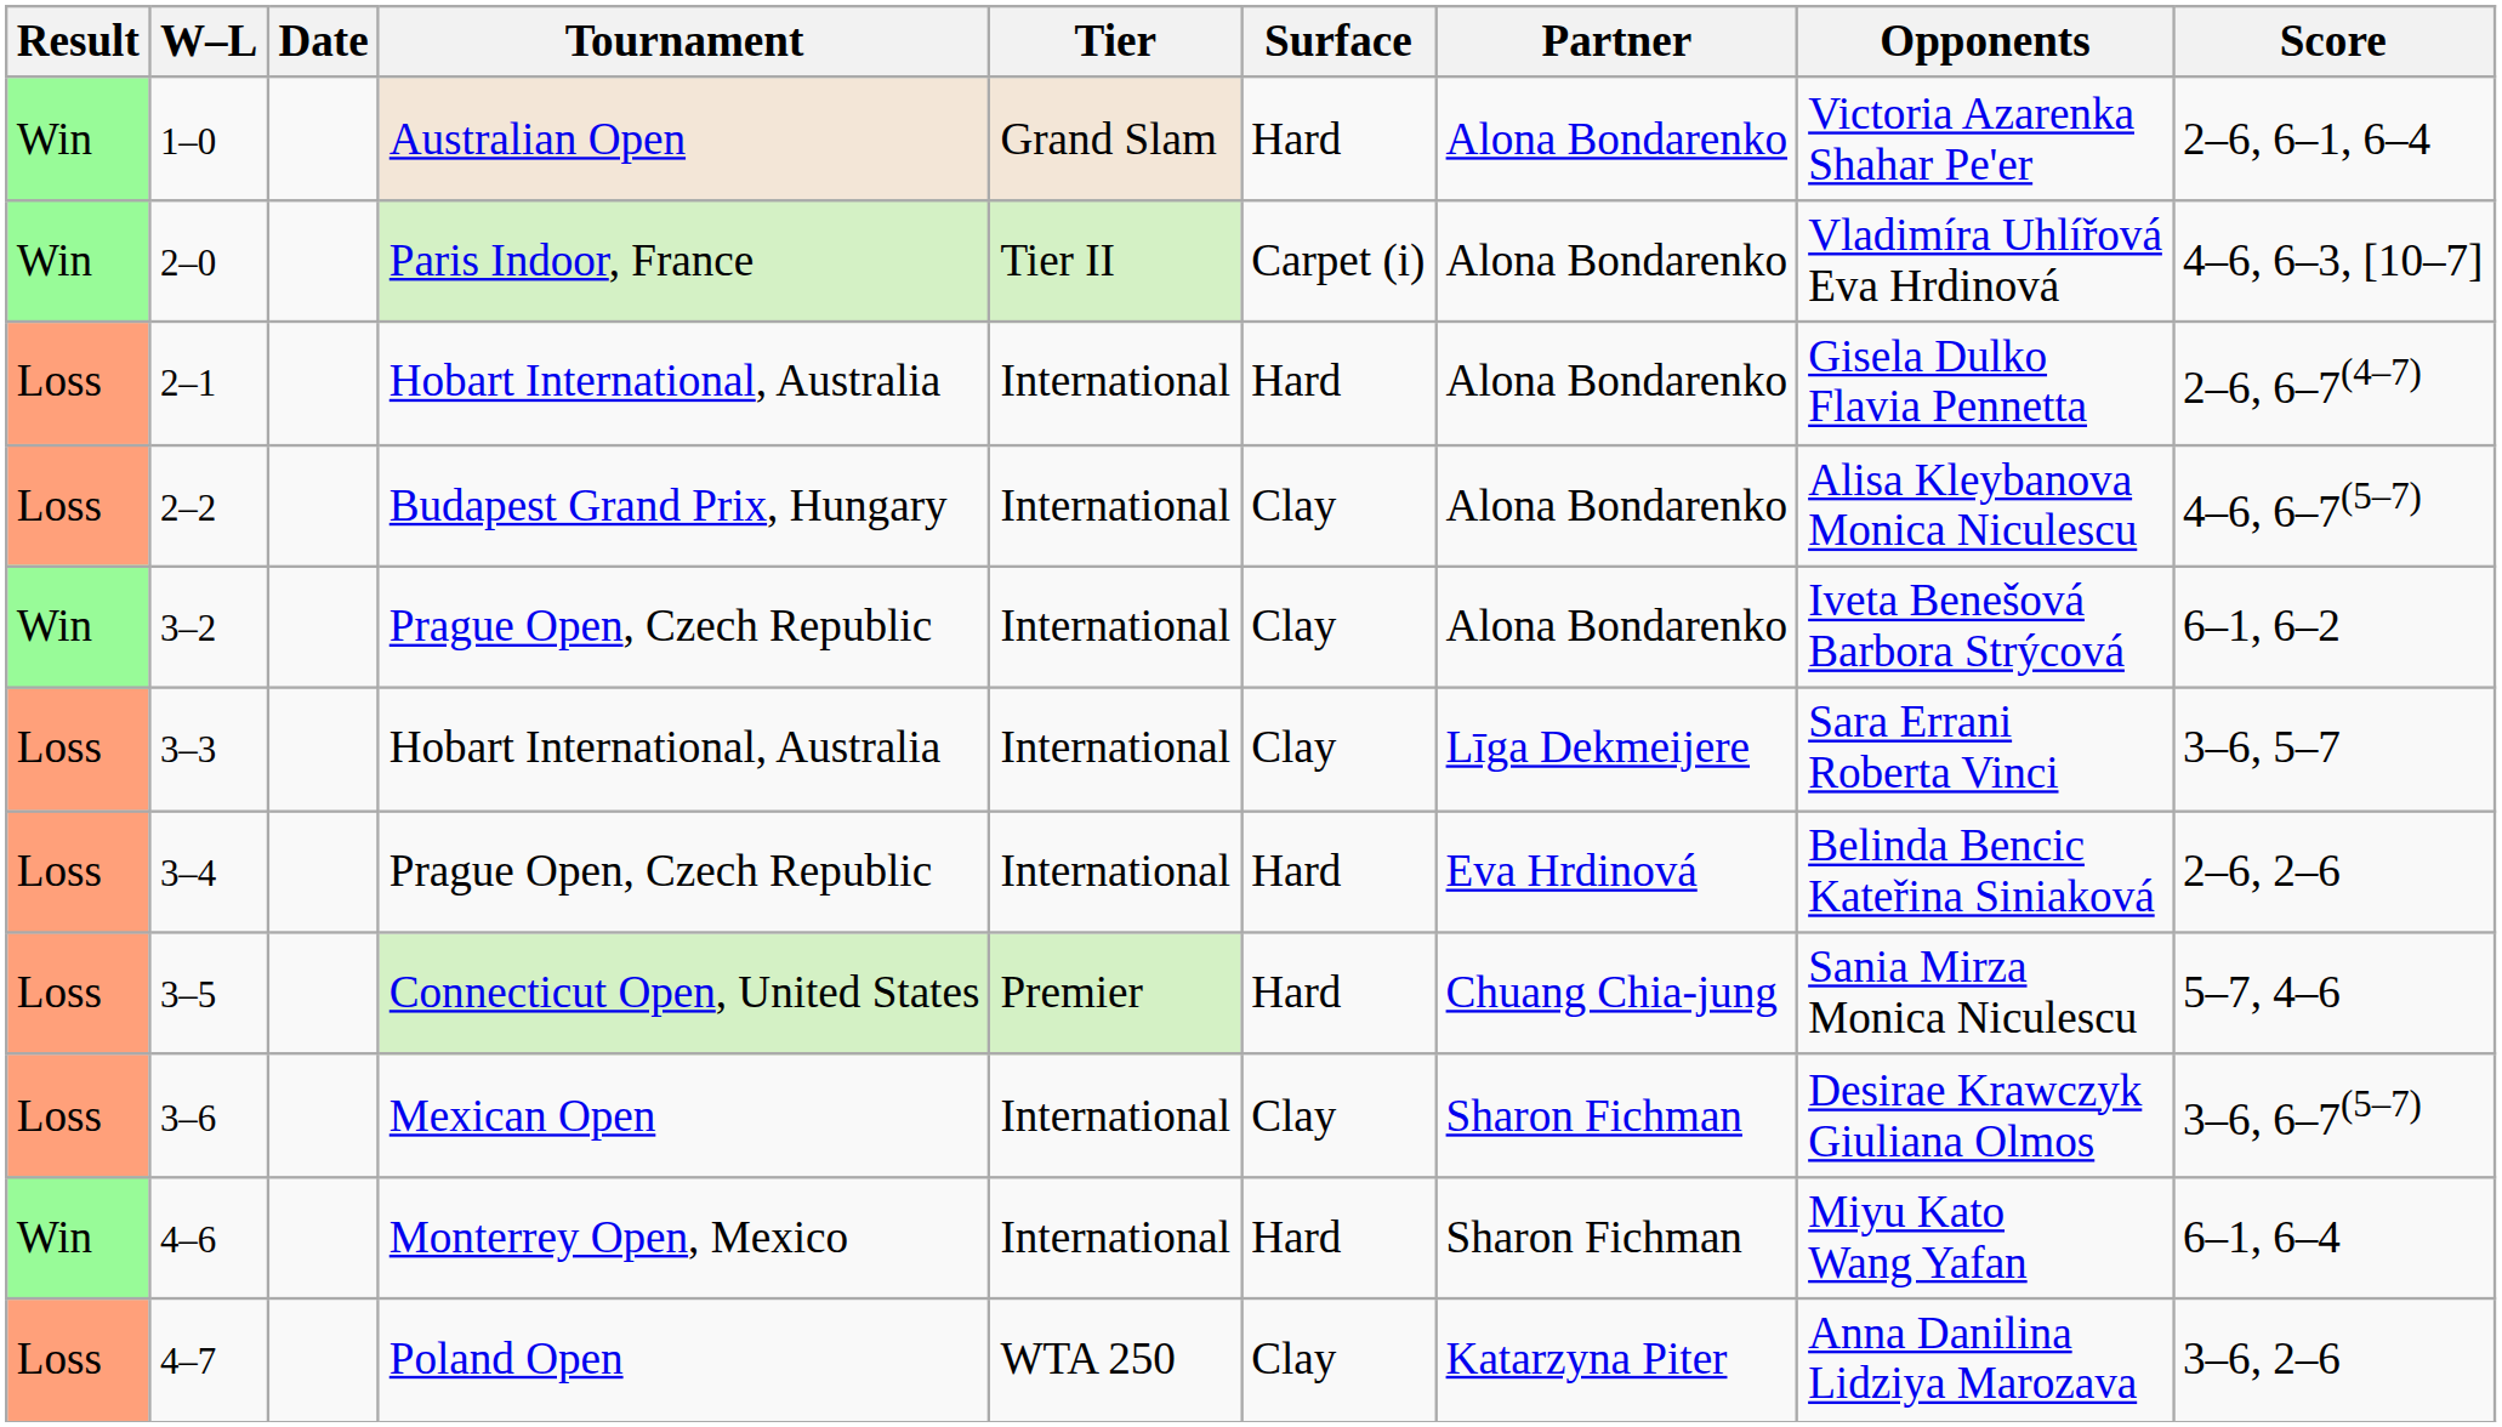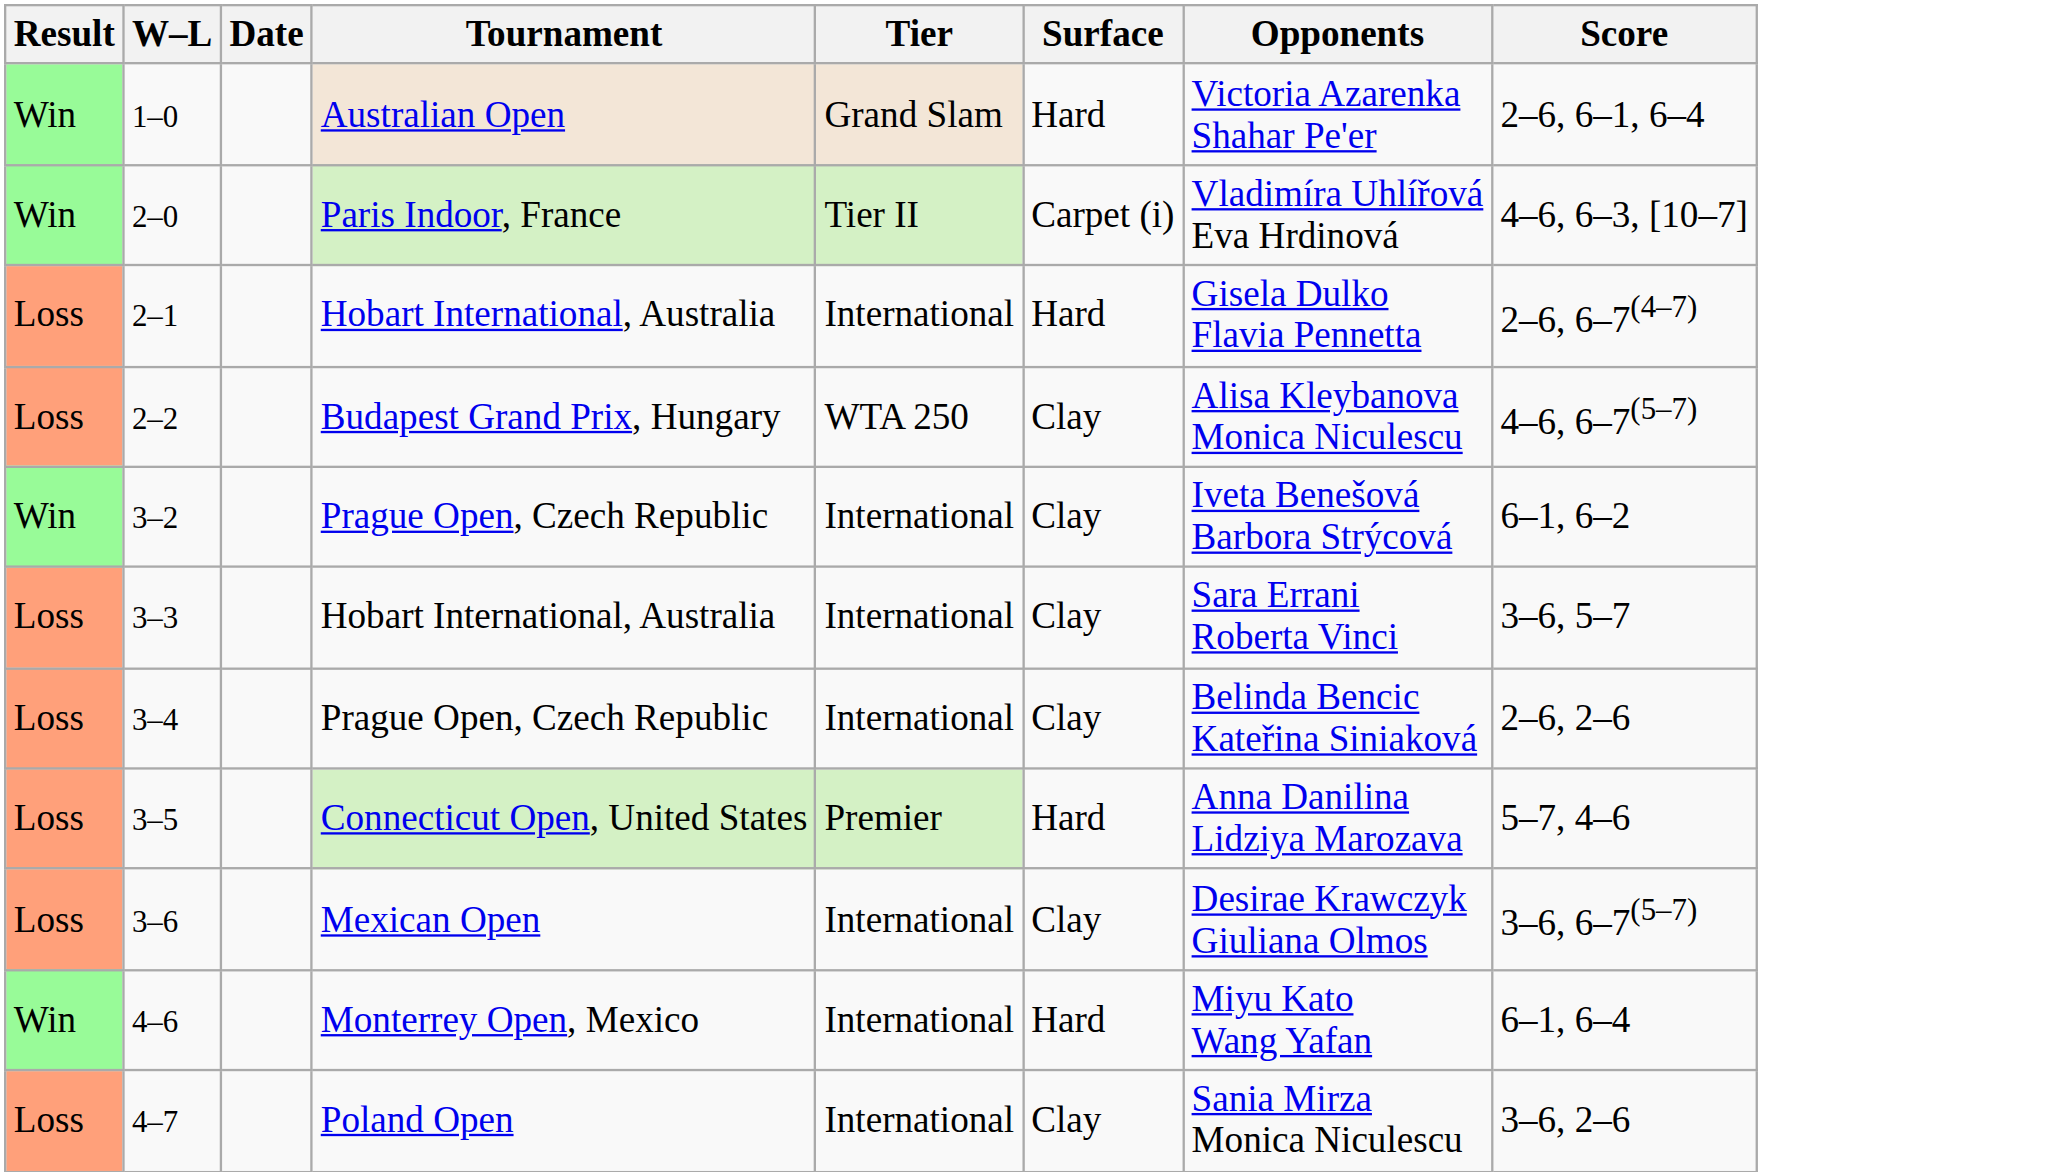 <table class="sortable wikitable">
 <tr>
 <th>Result</th>
 <th class="unsortable">W–L</th>
 <th>Date</th>
 <th>Tournament</th>
 <th>Tier</th>
 <th>Surface</th>
-<th>Partner</th>
 <th>Opponents</th>
 <th class="unsortable">Score</th>
 </tr>
 <tr>
 <td bgcolor=98FB98>Win</td>
 <td><small>1–0</small></td>
 <td><a href='#'></a></td>
 <td style="background:#f3e6d7;"><a href='#'>Australian Open</a></td>
 <td style="background:#f3e6d7;">Grand Slam</td>
 <td>Hard</td>
-<td> <a href='#'>Alona Bondarenko</a></td>
 <td> <a href='#'>Victoria Azarenka</a> <br>  <a href='#'>Shahar Pe'er</a></td>
 <td>2–6, 6–1, 6–4</td>
 </tr>
 <tr>
 <td bgcolor=98FB98>Win</td>
 <td><small>2–0</small></td>
 <td><a href='#'></a></td>
 <td style="background:#d4f1c5;"><a href='#'>Paris Indoor</a>, France</td>
 <td style="background:#d4f1c5;">Tier II</td>
 <td>Carpet (i)</td>
-<td> Alona Bondarenko</td>
 <td> <a href='#'>Vladimíra Uhlířová</a> <br>  Eva Hrdinová</td>
 <td>4–6, 6–3, [10–7]</td>
 </tr>
 <tr>
 <td style="background:#ffa07a;">Loss</td>
 <td><small>2–1</small></td>
 <td><a href='#'></a></td>
 <td><a href='#'>Hobart International</a>, Australia</td>
 <td>International</td>
 <td>Hard</td>
-<td> Alona Bondarenko</td>
 <td> <a href='#'>Gisela Dulko</a> <br>  <a href='#'>Flavia Pennetta</a></td>
 <td>2–6, 6–7<sup>(4–7)</sup></td>
 </tr>
 <tr>
 <td style="background:#ffa07a;">Loss</td>
 <td><small>2–2</small></td>
 <td><a href='#'></a></td>
 <td><a href='#'>Budapest Grand Prix</a>, Hungary</td>
-<td>International</td>
+<td>WTA 250</td>
 <td>Clay</td>
-<td> Alona Bondarenko</td>
 <td> <a href='#'>Alisa Kleybanova</a> <br>  <a href='#'>Monica Niculescu</a></td>
 <td>4–6, 6–7<sup>(5–7)</sup></td>
 </tr>
 <tr>
 <td bgcolor=98FB98>Win</td>
 <td><small>3–2</small></td>
 <td><a href='#'></a></td>
 <td><a href='#'>Prague Open</a>, Czech Republic</td>
 <td>International</td>
 <td>Clay</td>
-<td> Alona Bondarenko</td>
 <td> <a href='#'>Iveta Benešová</a> <br> <a href='#'>Barbora Strýcová</a></td>
 <td>6–1, 6–2</td>
 </tr>
 <tr>
 <td style="background:#ffa07a;">Loss</td>
 <td><small>3–3</small></td>
 <td><a href='#'></a></td>
 <td>Hobart International, Australia</td>
 <td>International</td>
 <td>Clay</td>
-<td> <a href='#'>Līga Dekmeijere</a></td>
 <td> <a href='#'>Sara Errani</a> <br>  <a href='#'>Roberta Vinci</a></td>
 <td>3–6, 5–7</td>
 </tr>
 <tr>
 <td style="background:#ffa07a;">Loss</td>
 <td><small>3–4</small></td>
 <td><a href='#'></a></td>
 <td>Prague Open, Czech Republic</td>
 <td>International</td>
-<td>Hard</td>
-<td> <a href='#'>Eva Hrdinová</a></td>
+<td>Clay</td>
 <td> <a href='#'>Belinda Bencic</a> <br>  <a href='#'>Kateřina Siniaková</a></td>
 <td>2–6, 2–6</td>
 </tr>
 <tr>
 <td style="background:#ffa07a;">Loss</td>
 <td><small>3–5</small></td>
 <td><a href='#'></a></td>
 <td style="background:#d4f1c5;"><a href='#'>Connecticut Open</a>, United States</td>
 <td style="background:#d4f1c5;">Premier</td>
 <td>Hard</td>
-<td> <a href='#'>Chuang Chia-jung</a></td>
-<td> <a href='#'>Sania Mirza</a> <br>  Monica Niculescu</td>
+<td> <a href='#'>Anna Danilina</a> <br>  <a href='#'>Lidziya Marozava</a></td>
 <td>5–7, 4–6</td>
 </tr>
 <tr>
 <td style="background:#ffa07a;">Loss</td>
 <td><small>3–6</small></td>
 <td><a href='#'></a></td>
 <td><a href='#'>Mexican Open</a></td>
 <td>International</td>
 <td>Clay</td>
-<td> <a href='#'>Sharon Fichman</a></td>
 <td> <a href='#'>Desirae Krawczyk</a> <br>  <a href='#'>Giuliana Olmos</a></td>
 <td>3–6, 6–7<sup>(5–7)</sup></td>
 </tr>
 <tr>
 <td bgcolor=98FB98>Win</td>
 <td><small>4–6</small></td>
 <td><a href='#'></a></td>
 <td><a href='#'>Monterrey Open</a>, Mexico</td>
 <td>International</td>
 <td>Hard</td>
-<td> Sharon Fichman</td>
 <td> <a href='#'>Miyu Kato</a> <br>  <a href='#'>Wang Yafan</a></td>
 <td>6–1, 6–4</td>
 </tr>
 <tr>
 <td bgcolor=FFA07A>Loss</td>
 <td><small>4–7</small></td>
 <td><a href='#'></a></td>
 <td><a href='#'>Poland Open</a></td>
-<td>WTA 250</td>
+<td>International</td>
 <td>Clay</td>
-<td> <a href='#'>Katarzyna Piter</a></td>
-<td> <a href='#'>Anna Danilina</a> <br>  <a href='#'>Lidziya Marozava</a></td>
+<td> <a href='#'>Sania Mirza</a> <br>  Monica Niculescu</td>
 <td>3–6, 2–6</td>
 </tr>
 </table>
